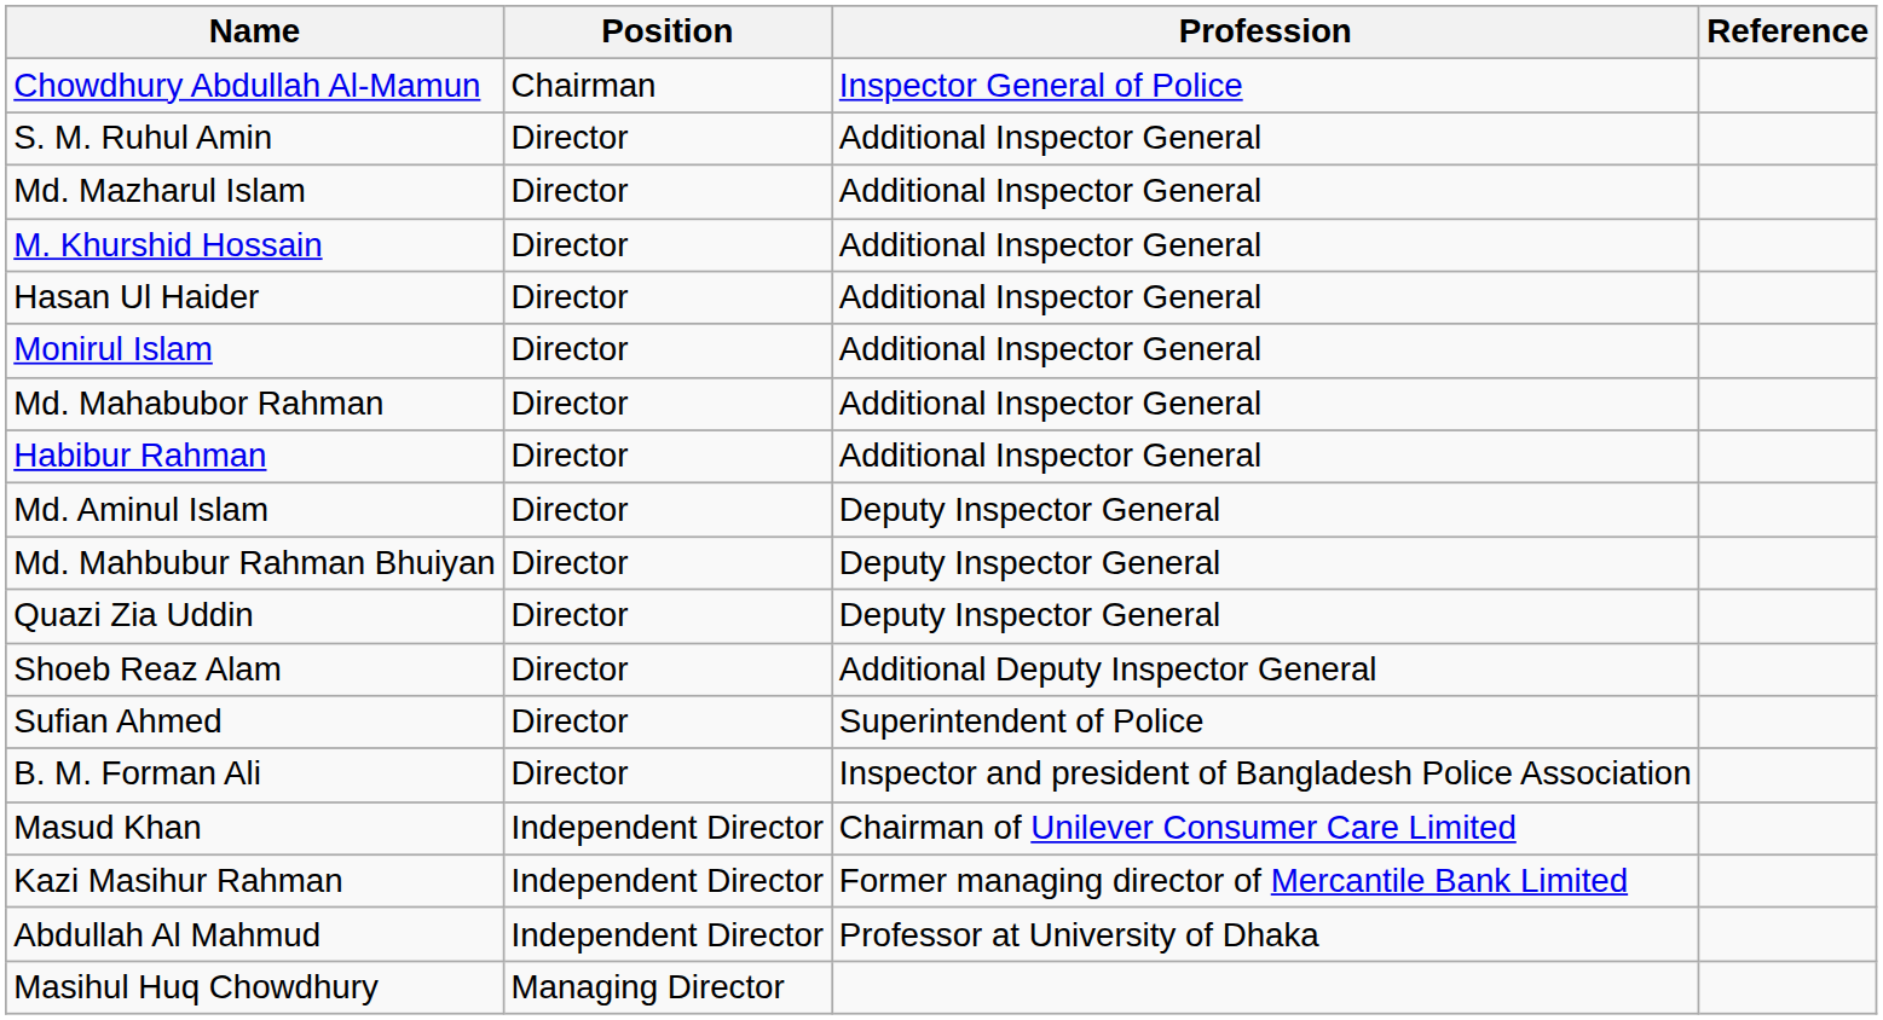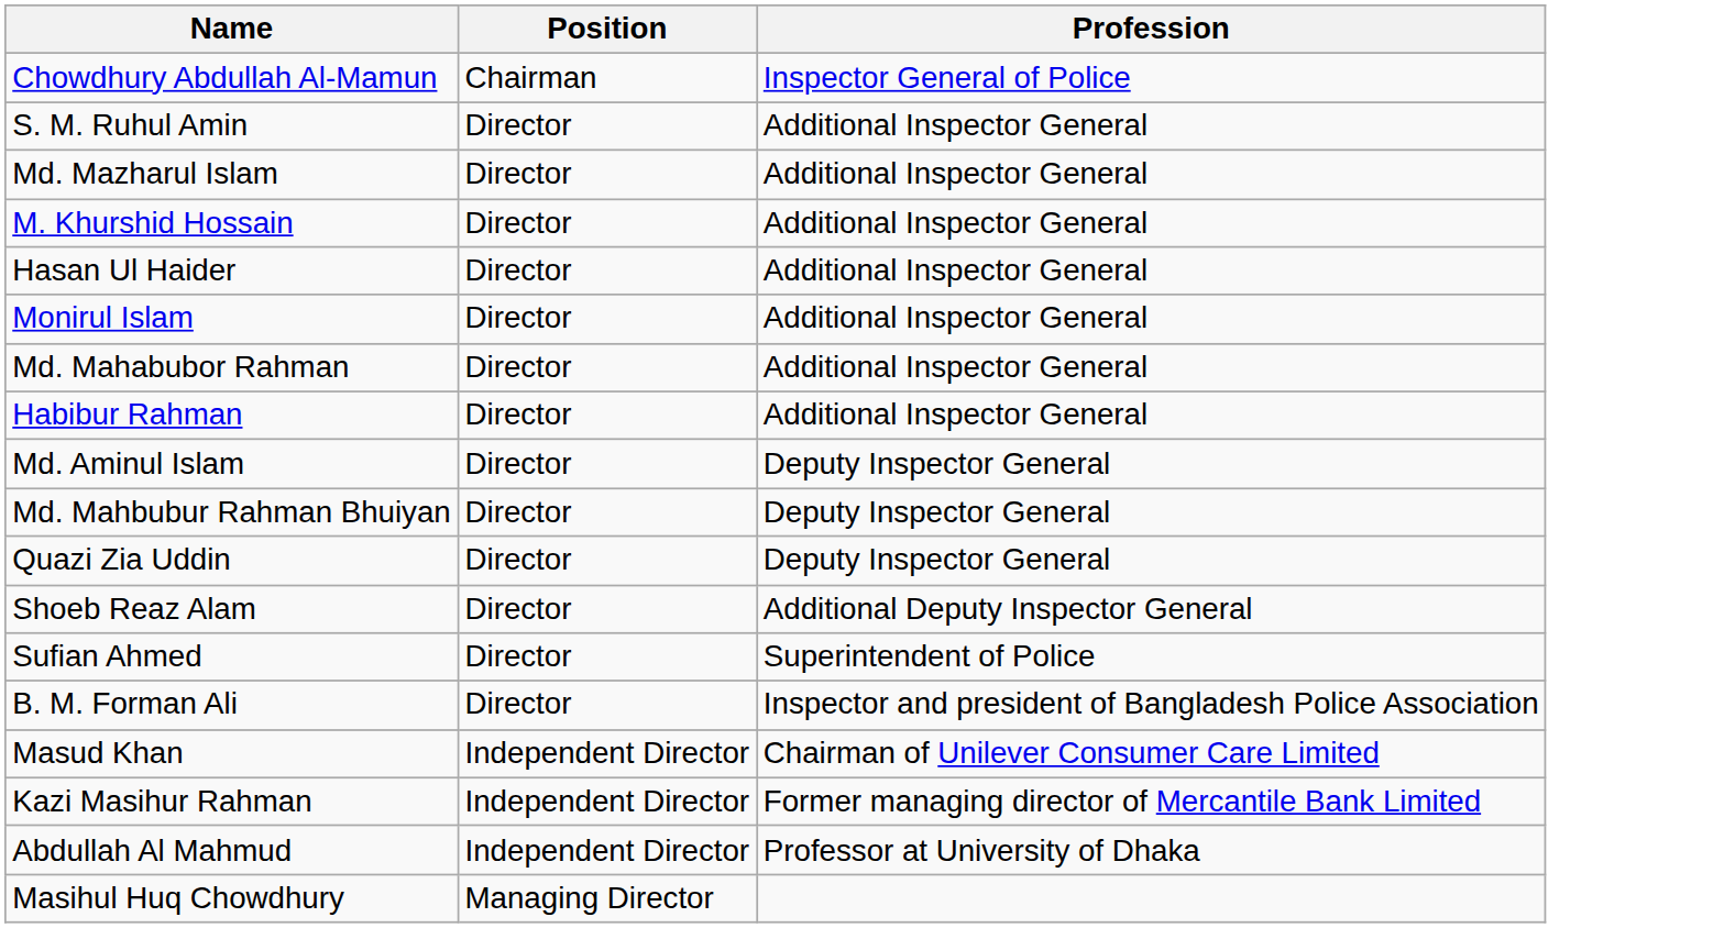 <table class="wikitable">
 <tr>
 <th>Name</th>
 <th>Position</th>
 <th>Profession</th>
-<th>Reference</th>
 </tr>
 <tr>
 <td><a href='#'>Chowdhury Abdullah Al-Mamun</a></td>
 <td>Chairman</td>
 <td><a href='#'>Inspector General of Police</a></td>
-<td></td>
 </tr>
 <tr>
 <td>S. M. Ruhul Amin</td>
 <td>Director</td>
 <td>Additional Inspector General</td>
-<td></td>
 </tr>
 <tr>
 <td>Md. Mazharul Islam</td>
 <td>Director</td>
 <td>Additional Inspector General</td>
-<td></td>
 </tr>
 <tr>
 <td><a href='#'>M. Khurshid Hossain</a></td>
 <td>Director</td>
 <td>Additional Inspector General</td>
-<td></td>
 </tr>
 <tr>
 <td>Hasan Ul Haider</td>
 <td>Director</td>
 <td>Additional Inspector General</td>
-<td></td>
 </tr>
 <tr>
 <td><a href='#'>Monirul Islam</a></td>
 <td>Director</td>
 <td>Additional Inspector General</td>
-<td></td>
 </tr>
 <tr>
 <td>Md. Mahabubor Rahman</td>
 <td>Director</td>
 <td>Additional Inspector General</td>
-<td></td>
 </tr>
 <tr>
 <td><a href='#'>Habibur Rahman</a></td>
 <td>Director</td>
 <td>Additional Inspector General</td>
-<td></td>
 </tr>
 <tr>
 <td>Md. Aminul Islam</td>
 <td>Director</td>
 <td>Deputy Inspector General</td>
-<td></td>
 </tr>
 <tr>
 <td>Md. Mahbubur Rahman Bhuiyan</td>
 <td>Director</td>
 <td>Deputy Inspector General</td>
-<td></td>
 </tr>
 <tr>
 <td>Quazi Zia Uddin</td>
 <td>Director</td>
 <td>Deputy Inspector General</td>
-<td></td>
 </tr>
 <tr>
 <td>Shoeb Reaz Alam</td>
 <td>Director</td>
 <td>Additional Deputy Inspector General</td>
-<td></td>
 </tr>
 <tr>
 <td>Sufian Ahmed</td>
 <td>Director</td>
 <td>Superintendent of Police</td>
-<td></td>
 </tr>
 <tr>
 <td>B. M. Forman Ali</td>
 <td>Director</td>
 <td>Inspector and president of Bangladesh Police Association</td>
-<td></td>
 </tr>
 <tr>
 <td>Masud Khan</td>
 <td>Independent Director</td>
 <td>Chairman of <a href='#'>Unilever Consumer Care Limited</a></td>
-<td></td>
 </tr>
 <tr>
 <td>Kazi Masihur Rahman</td>
 <td>Independent Director</td>
 <td>Former managing director of <a href='#'>Mercantile Bank Limited</a></td>
-<td></td>
 </tr>
 <tr>
 <td>Abdullah Al Mahmud</td>
 <td>Independent Director</td>
 <td>Professor at University of Dhaka</td>
-<td></td>
 </tr>
 <tr>
 <td>Masihul Huq Chowdhury</td>
 <td>Managing Director</td>
 <td></td>
-<td></td>
 </tr>
 </table>
